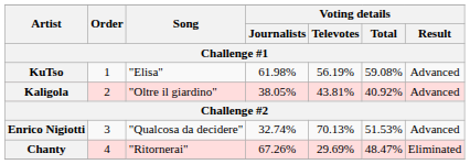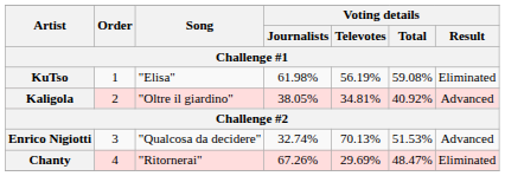 <table class="wikitable plainrowheaders" style="text-align:center;">
 <tr>
 </tr>
 <tr>
 <th rowspan="2">Artist</th>
 <th rowspan="2">Order</th>
 <th rowspan="2">Song</th>
 <th colspan="4">Voting details</th>
 </tr>
 <tr>
 <th>Journalists</th>
 <th>Televotes</th>
 <th>Total</th>
 <th>Result</th>
 </tr>
 <tr>
 <th colspan="8">Challenge #1</th>
 </tr>
 <tr>
 <th scope="row">KuTso</th>
 <td>1</td>
 <td style="text-align:left;">"Elisa"</td>
 <td>61.98%</td>
 <td>56.19%</td>
 <td>59.08%</td>
-<td>Advanced</td>
+<td>Eliminated</td>
 </tr>
 <tr style="background-color:#FFDDDD;">
 <th scope="row">Kaligola</th>
 <td>2</td>
 <td style="text-align:left;">"Oltre il giardino"</td>
 <td>38.05%</td>
-<td>43.81%</td>
+<td>34.81%</td>
 <td>40.92%</td>
 <td>Advanced</td>
 </tr>
 <tr>
 <th colspan="8">Challenge #2</th>
 </tr>
 <tr>
 <th scope="row">Enrico Nigiotti</th>
 <td>3</td>
 <td style="text-align:left;">"Qualcosa da decidere"</td>
 <td>32.74%</td>
 <td>70.13%</td>
 <td>51.53%</td>
 <td>Advanced</td>
 </tr>
 <tr style="background-color:#FFDDDD;">
 <th scope="row">Chanty</th>
 <td>4</td>
 <td style="text-align:left;">"Ritornerai"</td>
 <td>67.26%</td>
 <td>29.69%</td>
 <td>48.47%</td>
 <td>Eliminated</td>
 </tr>
 <tr>
 </tr>
 </table>
